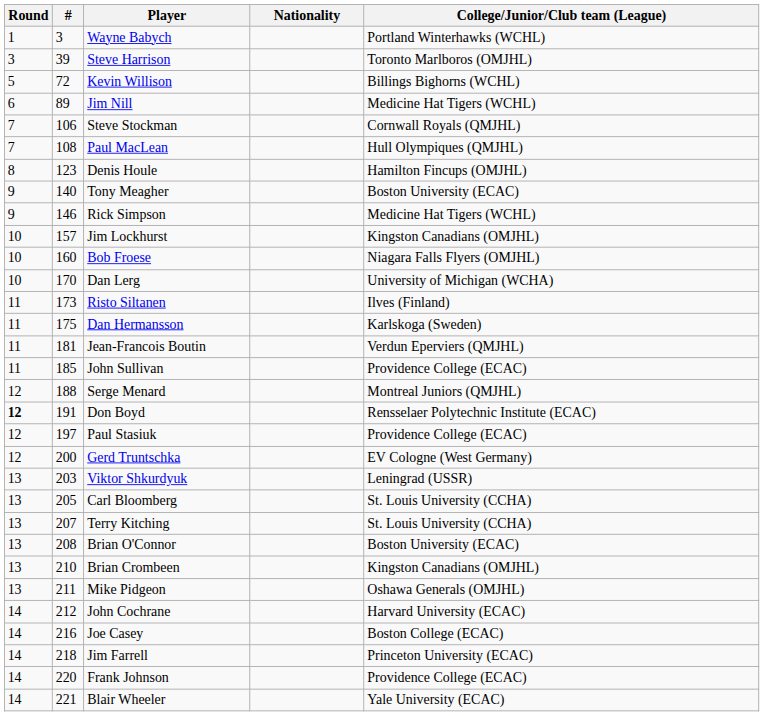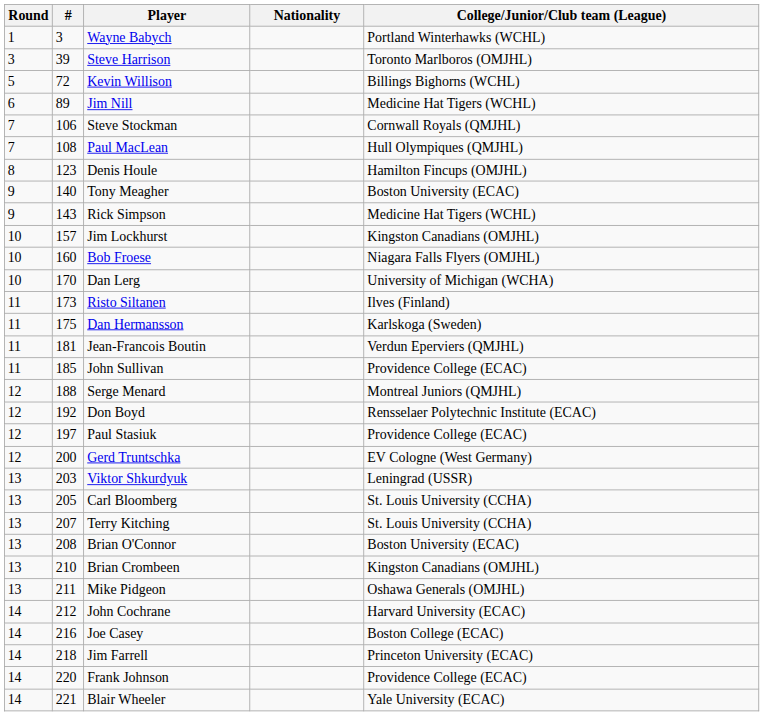 <table class="wikitable">
 <tr align="center">
 <th bgcolor="#DDDDFF" width="4.0%">Round</th>
 <th bgcolor="#DDDDFF" width="4.0%">#</th>
 <th bgcolor="#DDDDFF" width="21.0%">Player</th>
 <th bgcolor="#DDDDFF" width="14.5%">Nationality</th>
 <th bgcolor="#DDDDFF" width="50.0%">College/Junior/Club team (League)</th>
 </tr>
 <tr>
 <td>1</td>
 <td>3</td>
 <td><a href='#'>Wayne Babych</a></td>
 <td></td>
 <td>Portland Winterhawks (WCHL)</td>
 </tr>
 <tr>
 <td>3</td>
 <td>39</td>
 <td><a href='#'>Steve Harrison</a></td>
 <td></td>
 <td>Toronto Marlboros (OMJHL)</td>
 </tr>
 <tr>
 <td>5</td>
 <td>72</td>
 <td><a href='#'>Kevin Willison</a></td>
 <td></td>
 <td>Billings Bighorns (WCHL)</td>
 </tr>
 <tr>
 <td>6</td>
 <td>89</td>
 <td><a href='#'>Jim Nill</a></td>
 <td></td>
 <td>Medicine Hat Tigers (WCHL)</td>
 </tr>
 <tr>
 <td>7</td>
 <td>106</td>
 <td>Steve Stockman</td>
 <td></td>
 <td>Cornwall Royals (QMJHL)</td>
 </tr>
 <tr>
 <td>7</td>
 <td>108</td>
 <td><a href='#'>Paul MacLean</a></td>
 <td></td>
 <td>Hull Olympiques (QMJHL)</td>
 </tr>
 <tr>
 <td>8</td>
 <td>123</td>
 <td>Denis Houle</td>
 <td></td>
 <td>Hamilton Fincups (OMJHL)</td>
 </tr>
 <tr>
 <td>9</td>
 <td>140</td>
 <td>Tony Meagher</td>
 <td></td>
 <td>Boston University (ECAC)</td>
 </tr>
 <tr>
 <td>9</td>
-<td>146</td>
+<td>143</td>
 <td>Rick Simpson</td>
 <td></td>
 <td>Medicine Hat Tigers (WCHL)</td>
 </tr>
 <tr>
 <td>10</td>
 <td>157</td>
 <td>Jim Lockhurst</td>
 <td></td>
 <td>Kingston Canadians (OMJHL)</td>
 </tr>
 <tr>
 <td>10</td>
 <td>160</td>
 <td><a href='#'>Bob Froese</a></td>
 <td></td>
 <td>Niagara Falls Flyers (OMJHL)</td>
 </tr>
 <tr>
 <td>10</td>
 <td>170</td>
 <td>Dan Lerg</td>
 <td></td>
 <td>University of Michigan (WCHA)</td>
 </tr>
 <tr>
 <td>11</td>
 <td>173</td>
 <td><a href='#'>Risto Siltanen</a></td>
 <td></td>
 <td>Ilves (Finland)</td>
 </tr>
 <tr>
 <td>11</td>
 <td>175</td>
 <td><a href='#'>Dan Hermansson</a></td>
 <td></td>
 <td>Karlskoga (Sweden)</td>
 </tr>
 <tr>
 <td>11</td>
 <td>181</td>
 <td>Jean-Francois Boutin</td>
 <td></td>
 <td>Verdun Eperviers (QMJHL)</td>
 </tr>
 <tr>
 <td>11</td>
 <td>185</td>
 <td>John Sullivan</td>
 <td></td>
 <td>Providence College (ECAC)</td>
 </tr>
 <tr>
 <td>12</td>
 <td>188</td>
 <td>Serge Menard</td>
 <td></td>
 <td>Montreal Juniors (QMJHL)</td>
 </tr>
 <tr>
-<td><strong>12</strong></td>
-<td>191</td>
+<td>12</td>
+<td>192</td>
 <td>Don Boyd</td>
 <td></td>
 <td>Rensselaer Polytechnic Institute (ECAC)</td>
 </tr>
 <tr>
 <td>12</td>
 <td>197</td>
 <td>Paul Stasiuk</td>
 <td></td>
 <td>Providence College (ECAC)</td>
 </tr>
 <tr>
 <td>12</td>
 <td>200</td>
 <td><a href='#'>Gerd Truntschka</a></td>
 <td></td>
 <td>EV Cologne (West Germany)</td>
 </tr>
 <tr>
 <td>13</td>
 <td>203</td>
 <td><a href='#'>Viktor Shkurdyuk</a></td>
 <td></td>
 <td>Leningrad (USSR)</td>
 </tr>
 <tr>
 <td>13</td>
 <td>205</td>
 <td>Carl Bloomberg</td>
 <td></td>
 <td>St. Louis University (CCHA)</td>
 </tr>
 <tr>
 <td>13</td>
 <td>207</td>
 <td>Terry Kitching</td>
 <td></td>
 <td>St. Louis University (CCHA)</td>
 </tr>
 <tr>
 <td>13</td>
 <td>208</td>
 <td>Brian O'Connor</td>
 <td></td>
 <td>Boston University (ECAC)</td>
 </tr>
 <tr>
 <td>13</td>
 <td>210</td>
 <td>Brian Crombeen</td>
 <td></td>
 <td>Kingston Canadians (OMJHL)</td>
 </tr>
 <tr>
 <td>13</td>
 <td>211</td>
 <td>Mike Pidgeon</td>
 <td></td>
 <td>Oshawa Generals (OMJHL)</td>
 </tr>
 <tr>
 <td>14</td>
 <td>212</td>
 <td>John Cochrane</td>
 <td></td>
 <td>Harvard University (ECAC)</td>
 </tr>
 <tr>
 <td>14</td>
 <td>216</td>
 <td>Joe Casey</td>
 <td></td>
 <td>Boston College (ECAC)</td>
 </tr>
 <tr>
 <td>14</td>
 <td>218</td>
 <td>Jim Farrell</td>
 <td></td>
 <td>Princeton University (ECAC)</td>
 </tr>
 <tr>
 <td>14</td>
 <td>220</td>
 <td>Frank Johnson</td>
 <td></td>
 <td>Providence College (ECAC)</td>
 </tr>
 <tr>
 <td>14</td>
 <td>221</td>
 <td>Blair Wheeler</td>
 <td></td>
 <td>Yale University (ECAC)</td>
 </tr>
 </table>
